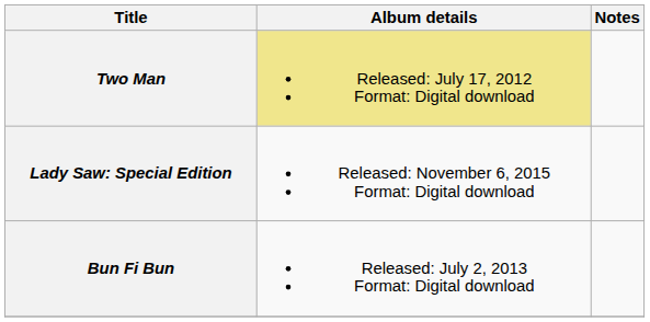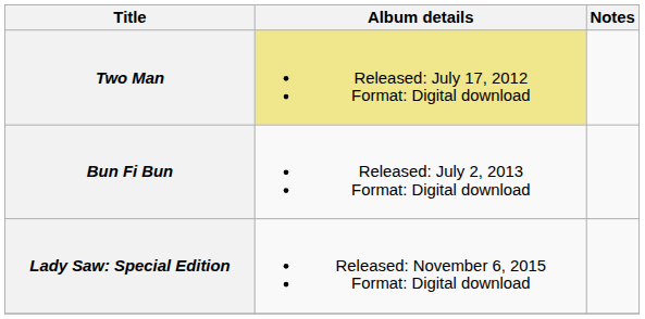 <table class="wikitable plainrowheaders" style="text-align:center;" border="1">
 <tr>
 <th scope="col" rowspan="1" style="width:15em;">Title</th>
 <th scope="col" rowspan="1" style="width:20em;">Album details</th>
 <th scope="col" rowspan="1">Notes</th>
 </tr>
 <tr>
 <th scope="row"><em>Two Man</em></th>
 <td style="background: khaki;"><br><ul><li>Released: July 17, 2012</li><li>Format: Digital download</li></ul></td>
 <td><br></td>
 </tr>
 <tr>
+<th scope="row"><em>Bun Fi Bun</em></th>
+<td><br><ul><li>Released: July 2, 2013</li><li>Format: Digital download</li></ul></td>
+<td><br></td>
+</tr>
+<tr>
 <th scope="row"><em>Lady Saw: Special Edition</em></th>
 <td><br><ul><li>Released: November 6, 2015</li><li>Format: Digital download</li></ul></td>
 <td><br></td>
 </tr>
 <tr>
-<th scope="row"><em>Bun Fi Bun</em></th>
-<td><br><ul><li>Released: July 2, 2013</li><li>Format: Digital download</li></ul></td>
-<td><br></td>
-</tr>
-<tr>
 </tr>
 </table>
